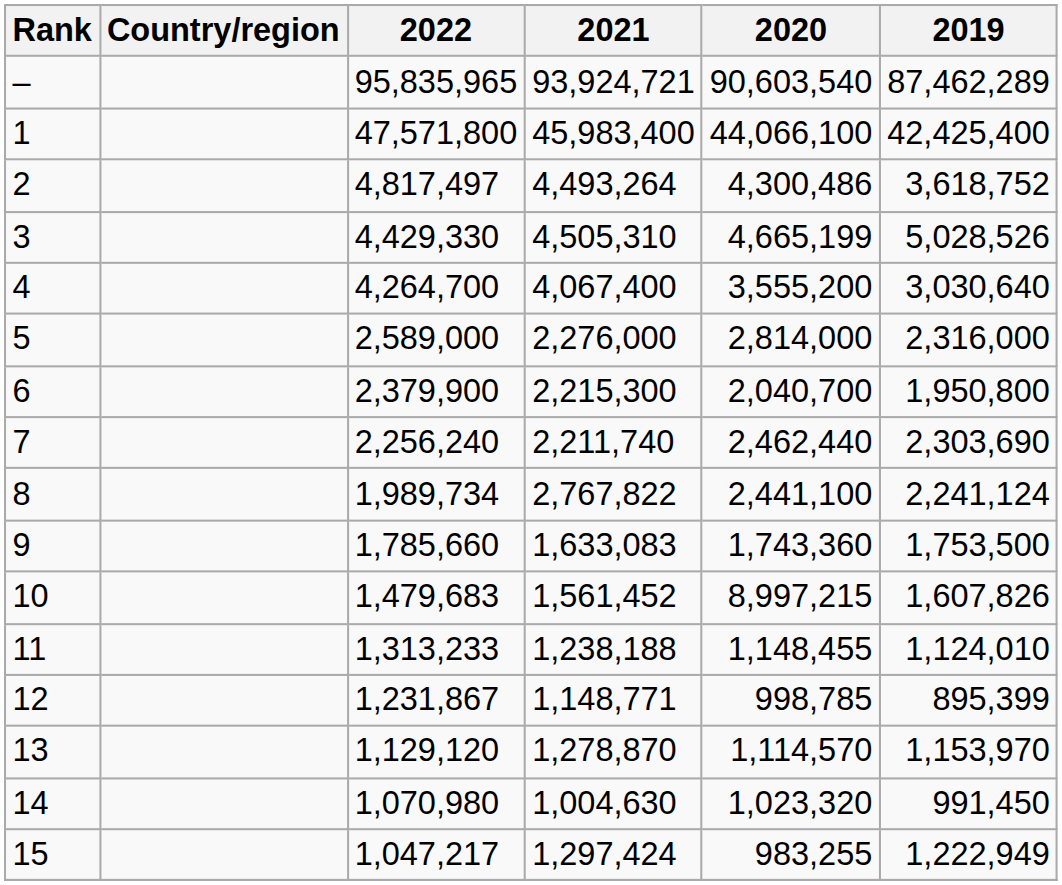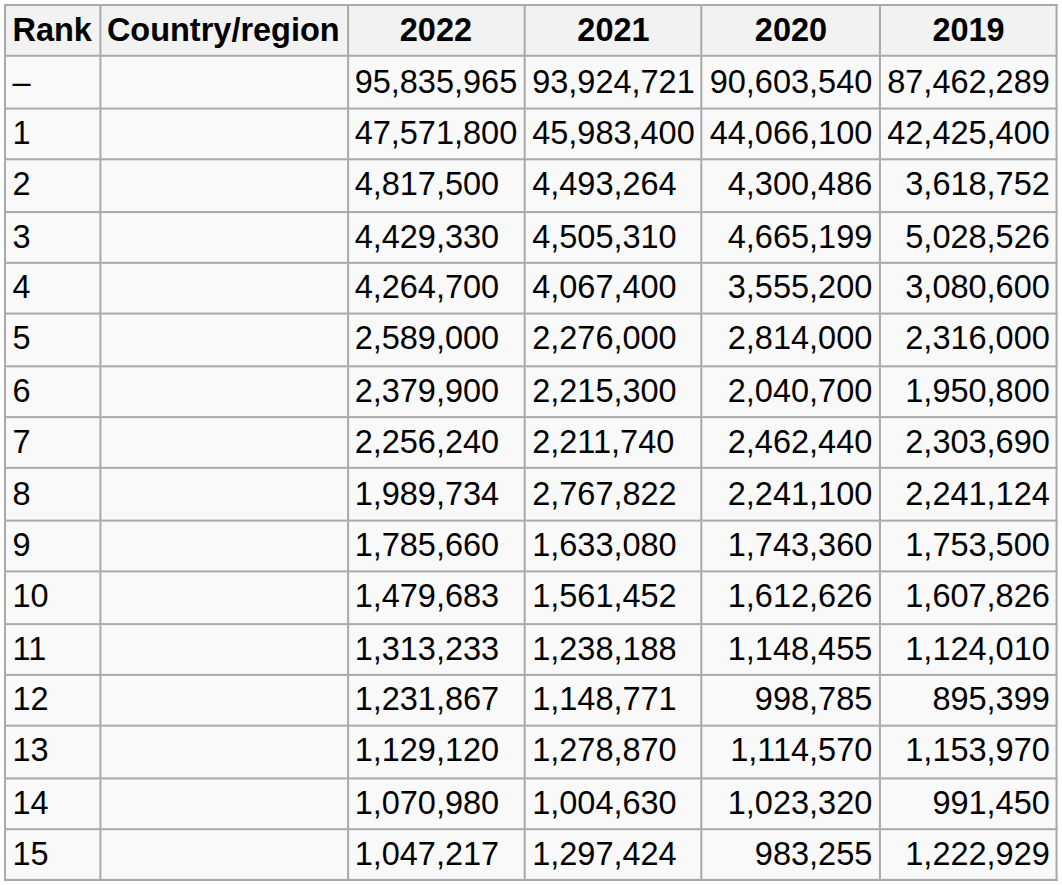 <table class="wikitable sortable">
 <tr>
 <th data-sort-type="number">Rank</th>
 <th>Country/region</th>
 <th data-sort-type="number">2022</th>
 <th data-sort-type="number">2021</th>
 <th data-sort-type="number">2020</th>
 <th data-sort-type="number">2019</th>
 </tr>
 <tr>
 <td>–</td>
 <td><em></em></td>
 <td align="left">95,835,965</td>
 <td align="Right">93,924,721</td>
 <td align="Right">90,603,540</td>
 <td align="Right">87,462,289</td>
 </tr>
 <tr>
 <td>1</td>
 <td></td>
 <td align="left">47,571,800</td>
 <td align="left">45,983,400</td>
 <td align="Right">44,066,100</td>
 <td align="Right">42,425,400</td>
 </tr>
 <tr>
 <td>2</td>
 <td></td>
-<td align="left">4,817,497</td>
+<td align="left">4,817,500</td>
 <td align="left">4,493,264</td>
 <td align="Right">4,300,486</td>
 <td align="Right">3,618,752</td>
 </tr>
 <tr>
 <td>3</td>
 <td></td>
 <td align="left">4,429,330</td>
 <td align="left">4,505,310</td>
 <td align="Right">4,665,199</td>
 <td align="Right">5,028,526</td>
 </tr>
 <tr>
 <td>4</td>
 <td></td>
 <td align="left">4,264,700</td>
 <td align="left">4,067,400</td>
 <td align="Right">3,555,200</td>
-<td align="Right">3,030,640</td>
+<td align="Right">3,080,600</td>
 </tr>
 <tr>
 <td>5</td>
 <td></td>
 <td align="left">2,589,000</td>
 <td align="left">2,276,000</td>
 <td align="Right">2,814,000</td>
 <td align="Right">2,316,000</td>
 </tr>
 <tr>
 <td>6</td>
 <td></td>
 <td align="left">2,379,900</td>
 <td align="left">2,215,300</td>
 <td align="Right">2,040,700</td>
 <td align="Right">1,950,800</td>
 </tr>
 <tr>
 <td>7</td>
 <td></td>
 <td align="left">2,256,240</td>
 <td align="left">2,211,740</td>
 <td align="Right">2,462,440</td>
 <td align="Right">2,303,690</td>
 </tr>
 <tr>
 <td>8</td>
 <td></td>
 <td align="left">1,989,734</td>
 <td align="left">2,767,822</td>
-<td align="Right">2,441,100</td>
+<td align="Right">2,241,100</td>
 <td align="Right">2,241,124</td>
 </tr>
 <tr>
 <td>9</td>
 <td></td>
 <td align="left">1,785,660</td>
-<td align="left">1,633,083</td>
+<td align="left">1,633,080</td>
 <td align="Right">1,743,360</td>
 <td align="Right">1,753,500</td>
 </tr>
 <tr>
 <td>10</td>
 <td></td>
 <td align="left">1,479,683</td>
 <td align="left">1,561,452</td>
-<td align="Right">8,997,215</td>
+<td align="Right">1,612,626</td>
 <td align="Right">1,607,826</td>
 </tr>
 <tr>
 <td>11</td>
 <td></td>
 <td align="left">1,313,233</td>
 <td align="left">1,238,188</td>
 <td align="Right">1,148,455</td>
 <td align="Right">1,124,010</td>
 </tr>
 <tr>
 <td>12</td>
 <td></td>
 <td align="left">1,231,867</td>
 <td align="left">1,148,771</td>
 <td align="Right">998,785</td>
 <td align="Right">895,399</td>
 </tr>
 <tr>
 <td>13</td>
 <td></td>
 <td align="left">1,129,120</td>
 <td align="left">1,278,870</td>
 <td align="Right">1,114,570</td>
 <td align="Right">1,153,970</td>
 </tr>
 <tr>
 <td>14</td>
 <td></td>
 <td align="left">1,070,980</td>
 <td align="left">1,004,630</td>
 <td align="Right">1,023,320</td>
 <td align="Right">991,450</td>
 </tr>
 <tr>
 <td>15</td>
 <td></td>
 <td align="left">1,047,217</td>
 <td align="left">1,297,424</td>
 <td align="Right">983,255</td>
-<td align="Right">1,222,949</td>
+<td align="Right">1,222,929</td>
 </tr>
 <tr>
 </tr>
 </table>
